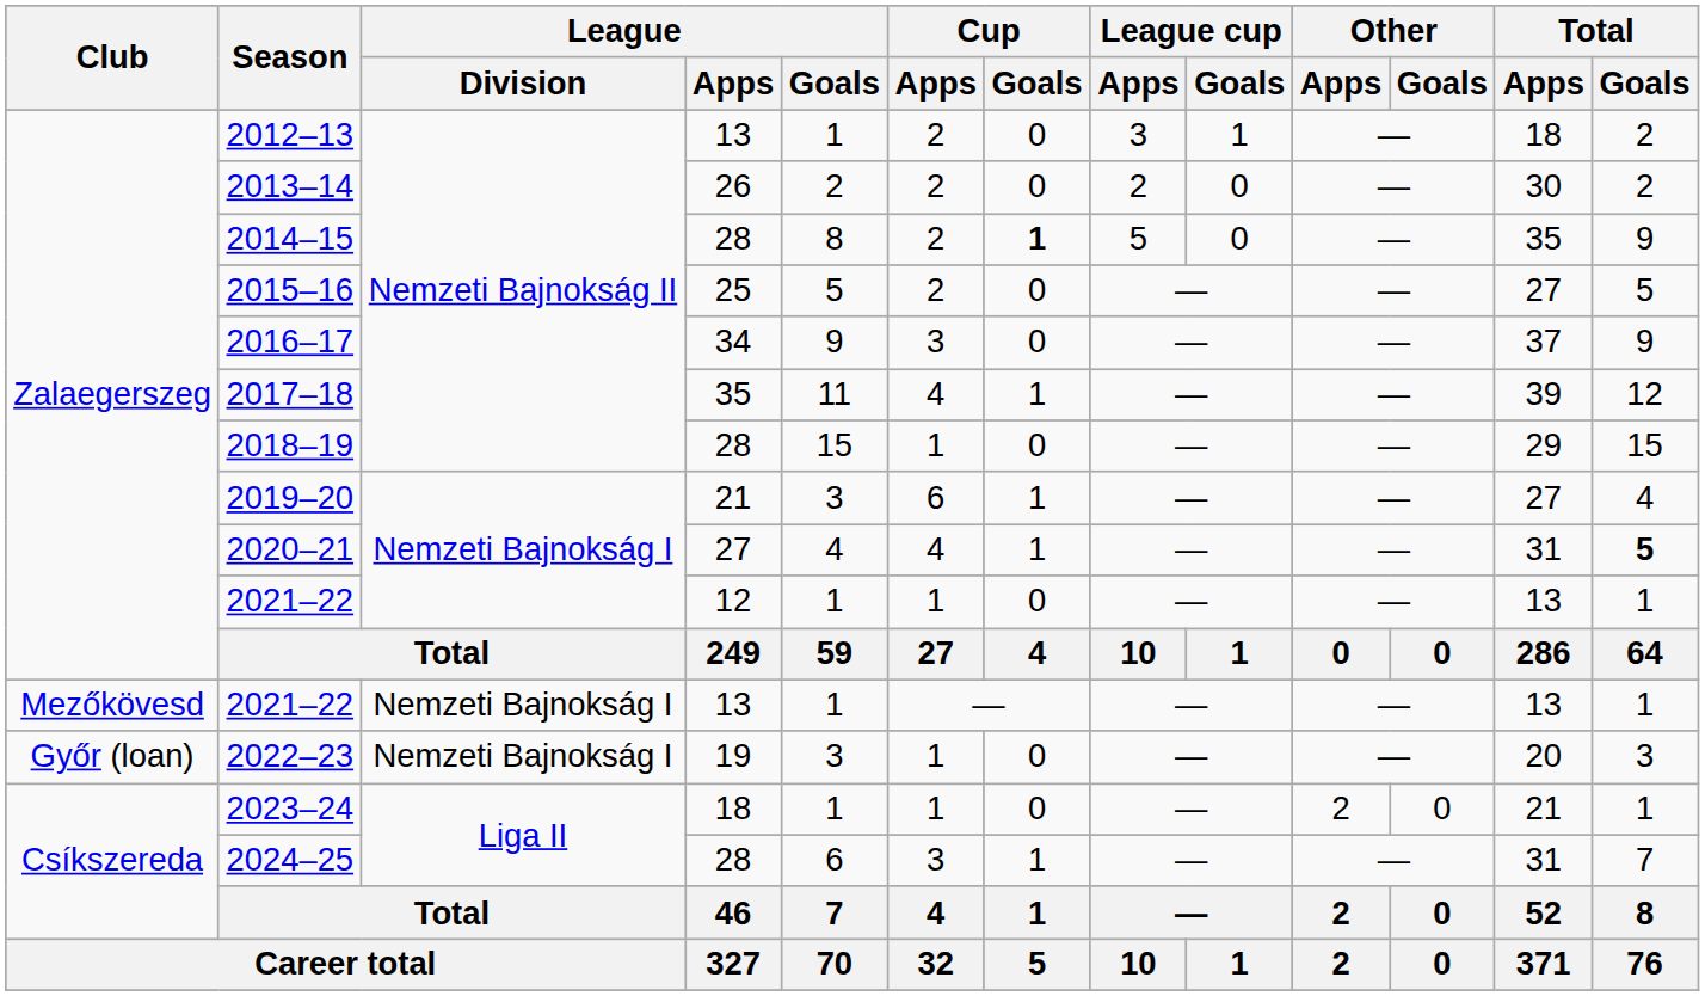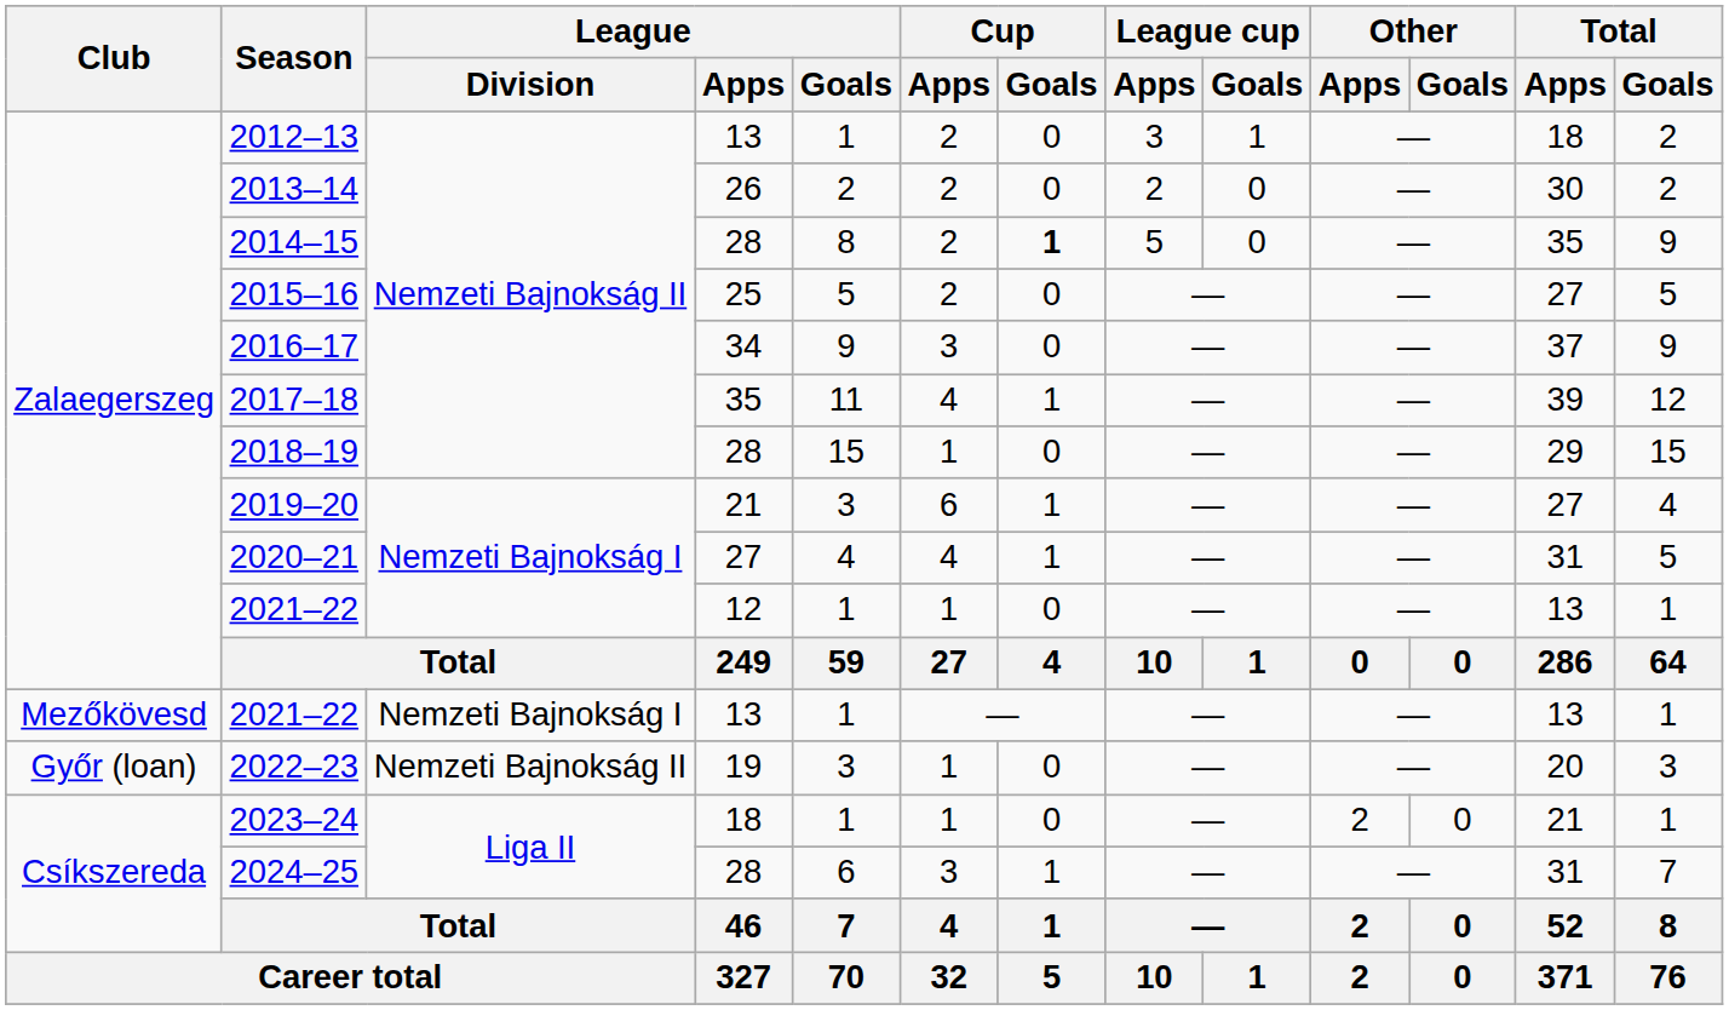 <table class="wikitable" style="text-align:center">
 <tr>
 <th rowspan="2">Club</th>
 <th rowspan="2">Season</th>
 <th colspan="3">League</th>
 <th colspan="2">Cup</th>
 <th colspan="2">League cup</th>
 <th colspan="2">Other</th>
 <th colspan="2">Total</th>
 </tr>
 <tr>
 <th>Division</th>
 <th>Apps</th>
 <th>Goals</th>
 <th>Apps</th>
 <th>Goals</th>
 <th>Apps</th>
 <th>Goals</th>
 <th>Apps</th>
 <th>Goals</th>
 <th>Apps</th>
 <th>Goals</th>
 </tr>
 <tr>
 <td rowspan="11"><a href='#'>Zalaegerszeg</a></td>
 <td><a href='#'>2012–13</a></td>
 <td rowspan="7"><a href='#'>Nemzeti Bajnokság II</a></td>
 <td>13</td>
 <td>1</td>
 <td>2</td>
 <td>0</td>
 <td>3</td>
 <td>1</td>
 <td colspan="2">—</td>
 <td>18</td>
 <td>2</td>
 </tr>
 <tr>
 <td><a href='#'>2013–14</a></td>
 <td>26</td>
 <td>2</td>
 <td>2</td>
 <td>0</td>
 <td>2</td>
 <td>0</td>
 <td colspan="2">—</td>
 <td>30</td>
 <td>2</td>
 </tr>
 <tr>
 <td><a href='#'>2014–15</a></td>
 <td>28</td>
 <td>8</td>
 <td>2</td>
 <td><strong>1</strong></td>
 <td>5</td>
 <td>0</td>
 <td colspan="2">—</td>
 <td>35</td>
 <td>9</td>
 </tr>
 <tr>
 <td><a href='#'>2015–16</a></td>
 <td>25</td>
 <td>5</td>
 <td>2</td>
 <td>0</td>
 <td colspan="2">—</td>
 <td colspan="2">—</td>
 <td>27</td>
 <td>5</td>
 </tr>
 <tr>
 <td><a href='#'>2016–17</a></td>
 <td>34</td>
 <td>9</td>
 <td>3</td>
 <td>0</td>
 <td colspan="2">—</td>
 <td colspan="2">—</td>
 <td>37</td>
 <td>9</td>
 </tr>
 <tr>
 <td><a href='#'>2017–18</a></td>
 <td>35</td>
 <td>11</td>
 <td>4</td>
 <td>1</td>
 <td colspan="2">—</td>
 <td colspan="2">—</td>
 <td>39</td>
 <td>12</td>
 </tr>
 <tr>
 <td><a href='#'>2018–19</a></td>
 <td>28</td>
 <td>15</td>
 <td>1</td>
 <td>0</td>
 <td colspan="2">—</td>
 <td colspan="2">—</td>
 <td>29</td>
 <td>15</td>
 </tr>
 <tr>
 <td><a href='#'>2019–20</a></td>
 <td rowspan="3"><a href='#'>Nemzeti Bajnokság I</a></td>
 <td>21</td>
 <td>3</td>
 <td>6</td>
 <td>1</td>
 <td colspan="2">—</td>
 <td colspan="2">—</td>
 <td>27</td>
 <td>4</td>
 </tr>
 <tr>
 <td><a href='#'>2020–21</a></td>
 <td>27</td>
 <td>4</td>
 <td>4</td>
 <td>1</td>
 <td colspan="2">—</td>
 <td colspan="2">—</td>
 <td>31</td>
-<td><strong>5</strong></td>
+<td>5</td>
 </tr>
 <tr>
 <td><a href='#'>2021–22</a></td>
 <td>12</td>
 <td>1</td>
 <td>1</td>
 <td>0</td>
 <td colspan="2">—</td>
 <td colspan="2">—</td>
 <td>13</td>
 <td>1</td>
 </tr>
 <tr>
 <th colspan="2">Total</th>
 <th>249</th>
 <th>59</th>
 <th>27</th>
 <th>4</th>
 <th>10</th>
 <th>1</th>
 <th>0</th>
 <th>0</th>
 <th>286</th>
 <th>64</th>
 </tr>
 <tr>
 <td rowspan="1"><a href='#'>Mezőkövesd</a></td>
 <td><a href='#'>2021–22</a></td>
 <td>Nemzeti Bajnokság I</td>
 <td>13</td>
 <td>1</td>
 <td colspan="2">—</td>
 <td colspan="2">—</td>
 <td colspan="2">—</td>
 <td>13</td>
 <td>1</td>
 </tr>
 <tr>
 <td rowspan="1"><a href='#'>Győr</a> (loan)</td>
 <td><a href='#'>2022–23</a></td>
-<td>Nemzeti Bajnokság I</td>
+<td>Nemzeti Bajnokság II</td>
 <td>19</td>
 <td>3</td>
 <td>1</td>
 <td>0</td>
 <td colspan="2">—</td>
 <td colspan="2">—</td>
 <td>20</td>
 <td>3</td>
 </tr>
 <tr>
 <td rowspan="3"><a href='#'>Csíkszereda</a></td>
 <td><a href='#'>2023–24</a></td>
 <td rowspan="2"><a href='#'>Liga II</a></td>
 <td>18</td>
 <td>1</td>
 <td>1</td>
 <td>0</td>
 <td colspan="2">—</td>
 <td>2</td>
 <td>0</td>
 <td>21</td>
 <td>1</td>
 </tr>
 <tr>
 <td><a href='#'>2024–25</a></td>
 <td>28</td>
 <td>6</td>
 <td>3</td>
 <td>1</td>
 <td colspan="2">—</td>
 <td colspan="2">—</td>
 <td>31</td>
 <td>7</td>
 </tr>
 <tr>
 <th colspan="2">Total</th>
 <th>46</th>
 <th>7</th>
 <th>4</th>
 <th>1</th>
 <th colspan="2">—</th>
 <th>2</th>
 <th>0</th>
 <th>52</th>
 <th>8</th>
 </tr>
 <tr>
 <th colspan="3">Career total</th>
 <th>327</th>
 <th>70</th>
 <th>32</th>
 <th>5</th>
 <th>10</th>
 <th>1</th>
 <th>2</th>
 <th>0</th>
 <th>371</th>
 <th>76</th>
 </tr>
 </table>
